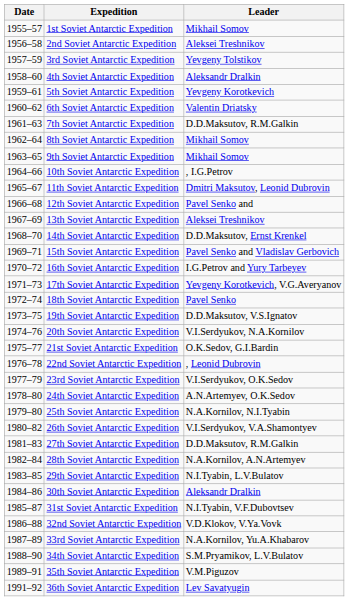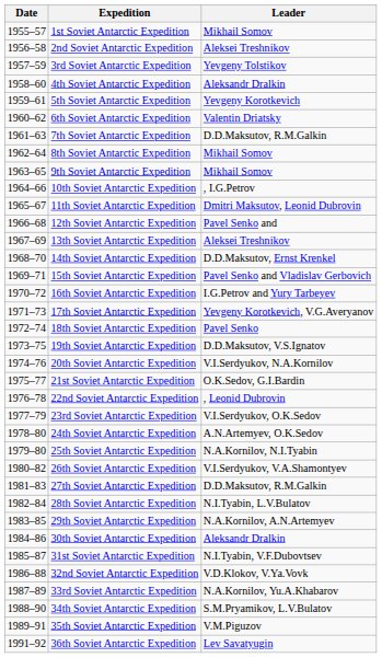 <table class="wikitable sortable">
 <tr>
 <th>Date</th>
 <th>Expedition</th>
 <th>Leader</th>
 </tr>
 <tr>
 <td>1955–57</td>
 <td><a href='#'>1st Soviet Antarctic Expedition</a></td>
 <td><a href='#'>Mikhail Somov</a></td>
 </tr>
 <tr>
 <td>1956–58</td>
 <td><a href='#'>2nd Soviet Antarctic Expedition</a></td>
 <td><a href='#'>Aleksei Treshnikov</a></td>
 </tr>
 <tr>
 <td>1957–59</td>
 <td><a href='#'>3rd Soviet Antarctic Expedition</a></td>
 <td><a href='#'>Yevgeny Tolstikov</a></td>
 </tr>
 <tr>
 <td>1958–60</td>
 <td><a href='#'>4th Soviet Antarctic Expedition</a></td>
 <td><a href='#'>Aleksandr Dralkin</a></td>
 </tr>
 <tr>
 <td>1959–61</td>
 <td><a href='#'>5th Soviet Antarctic Expedition</a></td>
 <td><a href='#'>Yevgeny Korotkevich</a></td>
 </tr>
 <tr>
 <td>1960–62</td>
 <td><a href='#'>6th Soviet Antarctic Expedition</a></td>
 <td><a href='#'>Valentin Driatsky</a></td>
 </tr>
 <tr>
 <td>1961–63</td>
 <td><a href='#'>7th Soviet Antarctic Expedition</a></td>
 <td>D.D.Maksutov, R.M.Galkin</td>
 </tr>
 <tr>
 <td>1962–64</td>
 <td><a href='#'>8th Soviet Antarctic Expedition</a></td>
 <td><a href='#'>Mikhail Somov</a></td>
 </tr>
 <tr>
 <td>1963–65</td>
 <td><a href='#'>9th Soviet Antarctic Expedition</a></td>
 <td><a href='#'>Mikhail Somov</a></td>
 </tr>
 <tr>
 <td>1964–66</td>
 <td><a href='#'>10th Soviet Antarctic Expedition</a></td>
 <td>, I.G.Petrov</td>
 </tr>
 <tr>
 <td>1965–67</td>
 <td><a href='#'>11th Soviet Antarctic Expedition</a></td>
 <td><a href='#'>Dmitri Maksutov</a>, <a href='#'>Leonid Dubrovin</a></td>
 </tr>
 <tr>
 <td>1966–68</td>
 <td><a href='#'>12th Soviet Antarctic Expedition</a></td>
 <td><a href='#'>Pavel Senko</a> and </td>
 </tr>
 <tr>
 <td>1967–69</td>
 <td><a href='#'>13th Soviet Antarctic Expedition</a></td>
 <td><a href='#'>Aleksei Treshnikov</a></td>
 </tr>
 <tr>
 <td>1968–70</td>
 <td><a href='#'>14th Soviet Antarctic Expedition</a></td>
 <td>D.D.Maksutov, <a href='#'>Ernst Krenkel</a></td>
 </tr>
 <tr>
 <td>1969–71</td>
 <td><a href='#'>15th Soviet Antarctic Expedition</a></td>
 <td><a href='#'>Pavel Senko</a> and <a href='#'>Vladislav Gerbovich</a></td>
 </tr>
 <tr>
 <td>1970–72</td>
 <td><a href='#'>16th Soviet Antarctic Expedition</a></td>
 <td>I.G.Petrov and <a href='#'>Yury Tarbeyev</a></td>
 </tr>
 <tr>
 <td>1971–73</td>
 <td><a href='#'>17th Soviet Antarctic Expedition</a></td>
 <td><a href='#'>Yevgeny Korotkevich</a>, V.G.Averyanov</td>
 </tr>
 <tr>
 <td>1972–74</td>
 <td><a href='#'>18th Soviet Antarctic Expedition</a></td>
 <td><a href='#'>Pavel Senko</a></td>
 </tr>
 <tr>
 <td>1973–75</td>
 <td><a href='#'>19th Soviet Antarctic Expedition</a></td>
 <td>D.D.Maksutov, V.S.Ignatov</td>
 </tr>
 <tr>
 <td>1974–76</td>
 <td><a href='#'>20th Soviet Antarctic Expedition</a></td>
 <td>V.I.Serdyukov, N.A.Kornilov</td>
 </tr>
 <tr>
 <td>1975–77</td>
 <td><a href='#'>21st Soviet Antarctic Expedition</a></td>
 <td>O.K.Sedov, G.I.Bardin</td>
 </tr>
 <tr>
 <td>1976–78</td>
 <td><a href='#'>22nd Soviet Antarctic Expedition</a></td>
 <td>, <a href='#'>Leonid Dubrovin</a></td>
 </tr>
 <tr>
 <td>1977–79</td>
 <td><a href='#'>23rd Soviet Antarctic Expedition</a></td>
 <td>V.I.Serdyukov, O.K.Sedov</td>
 </tr>
 <tr>
 <td>1978–80</td>
 <td><a href='#'>24th Soviet Antarctic Expedition</a></td>
 <td>A.N.Artemyev, O.K.Sedov</td>
 </tr>
 <tr>
 <td>1979–80</td>
 <td><a href='#'>25th Soviet Antarctic Expedition</a></td>
 <td>N.A.Kornilov, N.I.Tyabin</td>
 </tr>
 <tr>
 <td>1980–82</td>
 <td><a href='#'>26th Soviet Antarctic Expedition</a></td>
 <td>V.I.Serdyukov, V.A.Shamontyev</td>
 </tr>
 <tr>
 <td>1981–83</td>
 <td><a href='#'>27th Soviet Antarctic Expedition</a></td>
 <td>D.D.Maksutov, R.M.Galkin</td>
 </tr>
 <tr>
 <td>1982–84</td>
 <td><a href='#'>28th Soviet Antarctic Expedition</a></td>
-<td>N.A.Kornilov, A.N.Artemyev</td>
+<td>N.I.Tyabin, L.V.Bulatov</td>
 </tr>
 <tr>
 <td>1983–85</td>
 <td><a href='#'>29th Soviet Antarctic Expedition</a></td>
-<td>N.I.Tyabin, L.V.Bulatov</td>
+<td>N.A.Kornilov, A.N.Artemyev</td>
 </tr>
 <tr>
 <td>1984–86</td>
 <td><a href='#'>30th Soviet Antarctic Expedition</a></td>
 <td><a href='#'>Aleksandr Dralkin</a></td>
 </tr>
 <tr>
 <td>1985–87</td>
 <td><a href='#'>31st Soviet Antarctic Expedition</a></td>
 <td>N.I.Tyabin, V.F.Dubovtsev</td>
 </tr>
 <tr>
 <td>1986–88</td>
 <td><a href='#'>32nd Soviet Antarctic Expedition</a></td>
 <td>V.D.Klokov, V.Ya.Vovk</td>
 </tr>
 <tr>
 <td>1987–89</td>
 <td><a href='#'>33rd Soviet Antarctic Expedition</a></td>
 <td>N.A.Kornilov, Yu.A.Khabarov</td>
 </tr>
 <tr>
 <td>1988–90</td>
 <td><a href='#'>34th Soviet Antarctic Expedition</a></td>
 <td>S.M.Pryamikov, L.V.Bulatov</td>
 </tr>
 <tr>
 <td>1989–91</td>
 <td><a href='#'>35th Soviet Antarctic Expedition</a></td>
 <td>V.M.Piguzov</td>
 </tr>
 <tr>
 <td>1991–92</td>
 <td><a href='#'>36th Soviet Antarctic Expedition</a></td>
 <td><a href='#'>Lev Savatyugin</a></td>
 </tr>
 </table>
